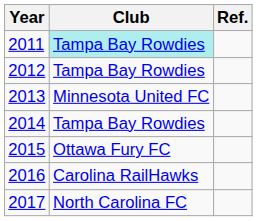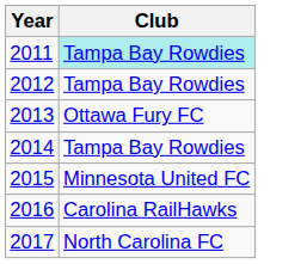 <table class="wikitable sortable">
 <tr>
 <th>Year</th>
 <th>Club</th>
-<th>Ref.</th>
 </tr>
 <tr>
 <td><a href='#'>2011</a></td>
 <td style="background: paleturquoise;"><a href='#'>Tampa Bay Rowdies</a></td>
-<td></td>
 </tr>
 <tr>
 <td><a href='#'>2012</a></td>
 <td><a href='#'>Tampa Bay Rowdies</a></td>
-<td></td>
 </tr>
 <tr>
 <td><a href='#'>2013</a></td>
-<td><a href='#'>Minnesota United FC</a></td>
-<td></td>
+<td><a href='#'>Ottawa Fury FC</a></td>
 </tr>
 <tr>
 <td><a href='#'>2014</a></td>
 <td><a href='#'>Tampa Bay Rowdies</a></td>
-<td></td>
 </tr>
 <tr>
 <td><a href='#'>2015</a></td>
-<td><a href='#'>Ottawa Fury FC</a></td>
-<td></td>
+<td><a href='#'>Minnesota United FC</a></td>
 </tr>
 <tr>
 <td><a href='#'>2016</a></td>
 <td><a href='#'>Carolina RailHawks</a></td>
-<td></td>
 </tr>
 <tr>
 <td><a href='#'>2017</a></td>
 <td><a href='#'>North Carolina FC</a></td>
-<td></td>
 </tr>
 </table>
